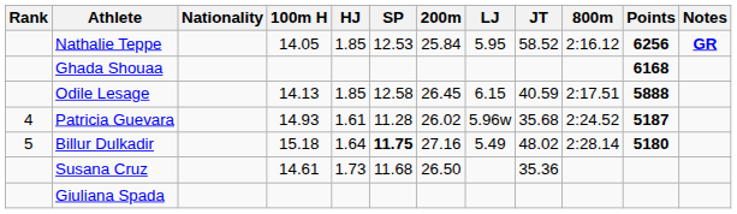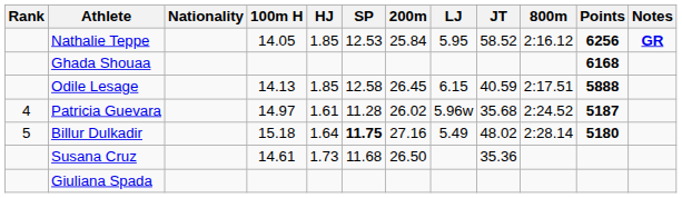 <table class="wikitable sortable" style=" text-align:center;">
 <tr>
 <th>Rank</th>
 <th>Athlete</th>
 <th>Nationality</th>
 <th>100m H</th>
 <th>HJ</th>
 <th>SP</th>
 <th>200m</th>
 <th>LJ</th>
 <th>JT</th>
 <th>800m</th>
 <th>Points</th>
 <th>Notes</th>
 </tr>
 <tr>
 <td></td>
 <td align=left><a href='#'>Nathalie Teppe</a></td>
 <td align=left></td>
 <td>14.05</td>
 <td>1.85</td>
 <td>12.53</td>
 <td>25.84</td>
 <td>5.95</td>
 <td>58.52</td>
 <td>2:16.12</td>
 <td><strong>6256</strong></td>
 <td><strong><a href='#'>GR</a></strong></td>
 </tr>
 <tr>
 <td></td>
 <td align=left><a href='#'>Ghada Shouaa</a></td>
 <td align=left></td>
 <td></td>
 <td></td>
 <td></td>
 <td></td>
 <td></td>
 <td></td>
 <td></td>
 <td><strong>6168</strong></td>
 <td></td>
 </tr>
 <tr>
 <td></td>
 <td align=left><a href='#'>Odile Lesage</a></td>
 <td align=left></td>
 <td>14.13</td>
 <td>1.85</td>
 <td>12.58</td>
 <td>26.45</td>
 <td>6.15</td>
 <td>40.59</td>
 <td>2:17.51</td>
 <td><strong>5888</strong></td>
 <td></td>
 </tr>
 <tr>
 <td>4</td>
 <td align=left><a href='#'>Patricia Guevara</a></td>
 <td align=left></td>
-<td>14.93</td>
+<td>14.97</td>
 <td>1.61</td>
 <td>11.28</td>
 <td>26.02</td>
 <td>5.96w</td>
 <td>35.68</td>
 <td>2:24.52</td>
 <td><strong>5187</strong></td>
 <td></td>
 </tr>
 <tr>
 <td>5</td>
 <td align=left><a href='#'>Billur Dulkadir</a></td>
 <td align=left></td>
 <td>15.18</td>
 <td>1.64</td>
 <td><strong>11.75</strong></td>
 <td>27.16</td>
 <td>5.49</td>
 <td>48.02</td>
 <td>2:28.14</td>
 <td><strong>5180</strong></td>
 <td></td>
 </tr>
 <tr>
 <td></td>
 <td align=left><a href='#'>Susana Cruz</a></td>
 <td align=left></td>
 <td>14.61</td>
 <td>1.73</td>
 <td>11.68</td>
 <td>26.50</td>
 <td></td>
 <td>35.36</td>
 <td></td>
 <td><strong></strong></td>
 <td></td>
 </tr>
 <tr>
 <td></td>
 <td align=left><a href='#'>Giuliana Spada</a></td>
 <td align=left></td>
 <td></td>
 <td></td>
 <td></td>
 <td></td>
 <td></td>
 <td></td>
 <td></td>
 <td><strong></strong></td>
 <td></td>
 </tr>
 </table>
